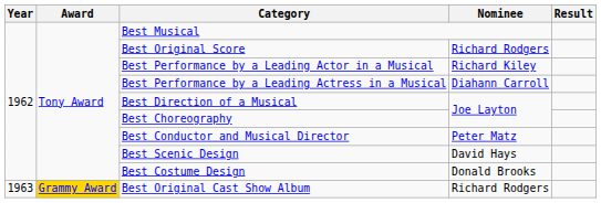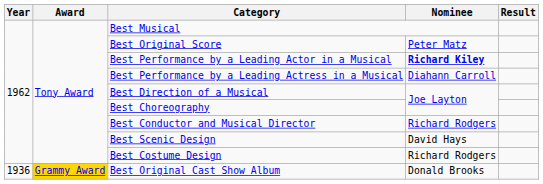 <table class="wikitable">
 <tr>
 <th scope="col">Year</th>
 <th scope="col">Award</th>
 <th scope="col">Category</th>
 <th scope="col">Nominee</th>
 <th scope="col">Result</th>
 </tr>
 <tr>
 <td rowspan="9" align="center">1962</td>
 <td rowspan="9"><a href='#'>Tony Award</a></td>
 <td scope="row" colspan="2"><a href='#'>Best Musical</a></td>
 <td></td>
 </tr>
 <tr>
 <td scope="row"><a href='#'>Best Original Score</a></td>
-<td><a href='#'>Richard Rodgers</a></td>
+<td><a href='#'>Peter Matz</a></td>
 <td></td>
 </tr>
 <tr>
 <td scope="row"><a href='#'>Best Performance by a Leading Actor in a Musical</a></td>
-<td><a href='#'>Richard Kiley</a></td>
+<td><strong><a href='#'>Richard Kiley</a></strong></td>
 <td></td>
 </tr>
 <tr>
 <td scope="row"><a href='#'>Best Performance by a Leading Actress in a Musical</a></td>
 <td><a href='#'>Diahann Carroll</a></td>
 <td></td>
 </tr>
 <tr>
 <td scope="row"><a href='#'>Best Direction of a Musical</a></td>
 <td rowspan="2"><a href='#'>Joe Layton</a></td>
 <td></td>
 </tr>
 <tr>
 <td scope="row"><a href='#'>Best Choreography</a></td>
 <td></td>
 </tr>
 <tr>
 <td scope="row"><a href='#'>Best Conductor and Musical Director</a></td>
-<td><a href='#'>Peter Matz</a></td>
+<td><a href='#'>Richard Rodgers</a></td>
 <td></td>
 </tr>
 <tr>
 <td scope="row"><a href='#'>Best Scenic Design</a></td>
 <td>David Hays</td>
 <td></td>
 </tr>
 <tr>
 <td scope="row"><a href='#'>Best Costume Design</a></td>
+<td>Richard Rodgers</td>
+<td></td>
+</tr>
+<tr>
+<td align="center">1936</td>
+<td style="background: gold;"><a href='#'>Grammy Award</a></td>
+<td scope="row"><a href='#'>Best Original Cast Show Album</a></td>
 <td>Donald Brooks</td>
 <td></td>
 </tr>
-<tr>
-<td align="center">1963</td>
-<td style="background: gold;"><a href='#'>Grammy Award</a></td>
-<td scope="row"><a href='#'>Best Original Cast Show Album</a></td>
-<td>Richard Rodgers</td>
-<td></td>
-</tr>
 </table>
